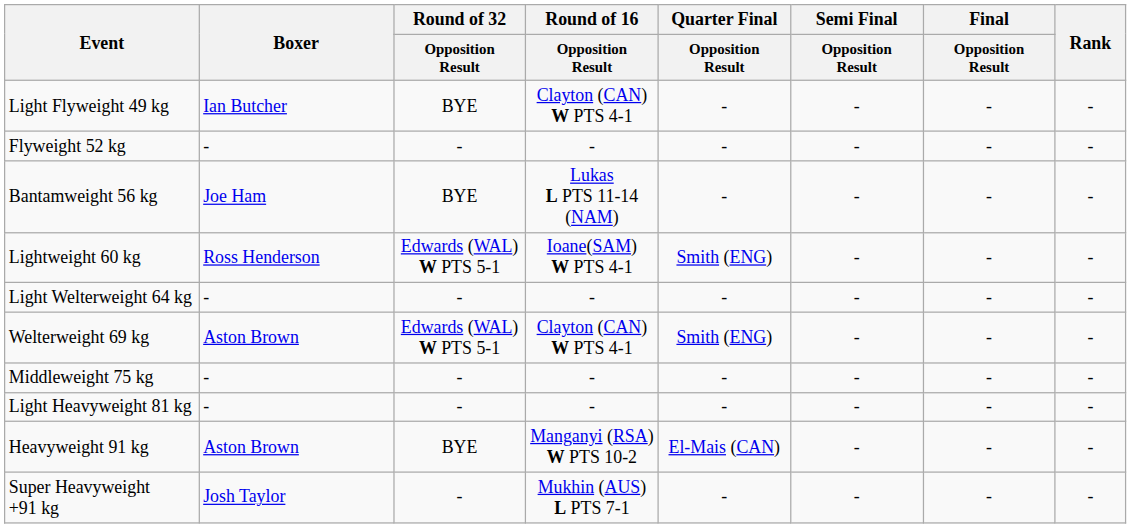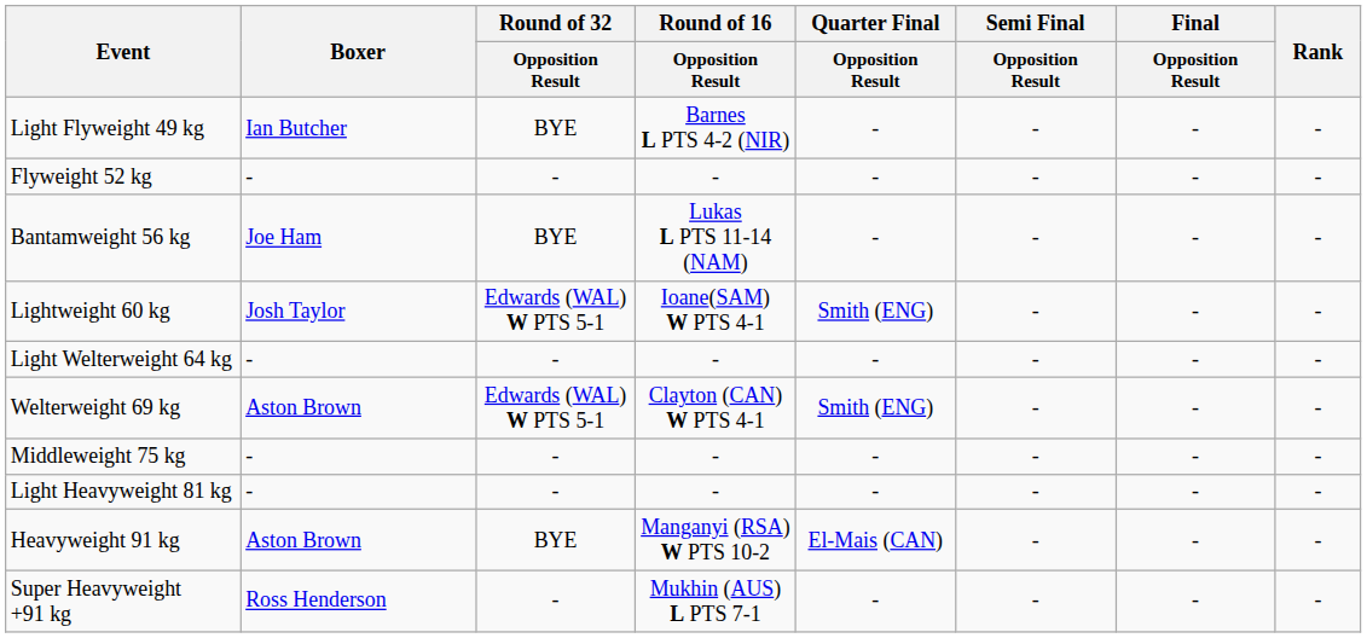 <table class=wikitable style="font-size:90%">
 <tr>
 <th rowspan="2" width=150>Event</th>
 <th rowspan="2" width=150>Boxer</th>
 <th width=100>Round of 32</th>
 <th width=100>Round of 16</th>
 <th width=100>Quarter Final</th>
 <th width=100>Semi Final</th>
 <th width=100>Final</th>
 <th rowspan=2 width=50>Rank</th>
 </tr>
 <tr>
 <th style="line-height:1em"><small>Opposition<br>Result</small></th>
 <th style="line-height:1em"><small>Opposition<br>Result</small></th>
 <th style="line-height:1em"><small>Opposition<br>Result</small></th>
 <th style="line-height:1em"><small>Opposition<br>Result</small></th>
 <th style="line-height:1em"><small>Opposition<br>Result</small></th>
 </tr>
 <tr>
 <td>Light Flyweight 49 kg</td>
 <td><a href='#'>Ian Butcher</a></td>
 <td align="center">BYE</td>
-<td align="center"><a href='#'>Clayton</a> (<a href='#'>CAN</a>)<br> <strong>W</strong> PTS 4-1</td>
+<td align="center"><a href='#'>Barnes</a><br><strong>L</strong> PTS 4-2 (<a href='#'>NIR</a>)</td>
 <td align="center">-</td>
 <td align="center">-</td>
 <td align="center">-</td>
 <td align="center">-</td>
 </tr>
 <tr>
 <td>Flyweight 52 kg</td>
 <td>-</td>
 <td align="center">-</td>
 <td align="center">-</td>
 <td align="center">-</td>
 <td align="center">-</td>
 <td align="center">-</td>
 <td align="center">-</td>
 </tr>
 <tr>
 <td>Bantamweight 56 kg</td>
 <td><a href='#'>Joe Ham</a></td>
 <td align="center">BYE</td>
 <td align="center"><a href='#'>Lukas</a><br><strong>L</strong> PTS 11-14 (<a href='#'>NAM</a>)</td>
 <td align="center">-</td>
 <td align="center">-</td>
 <td align="center">-</td>
 <td align="center">-</td>
 </tr>
 <tr>
 <td>Lightweight 60 kg</td>
-<td><a href='#'>Ross Henderson</a></td>
+<td><a href='#'>Josh Taylor</a></td>
 <td align="center"><a href='#'>Edwards</a> (<a href='#'>WAL</a>)<br><strong>W</strong> PTS 5-1</td>
 <td align="center"><a href='#'>Ioane</a>(<a href='#'>SAM</a>)<br><strong>W</strong> PTS 4-1</td>
 <td align="center"><a href='#'>Smith</a> (<a href='#'>ENG</a>)<br></td>
 <td align="center">-</td>
 <td align="center">-</td>
 <td align="center">-</td>
 </tr>
 <tr>
 <td>Light Welterweight 64 kg</td>
 <td>-</td>
 <td align="center">-</td>
 <td align="center">-</td>
 <td align="center">-</td>
 <td align="center">-</td>
 <td align="center">-</td>
 <td align="center">-</td>
 </tr>
 <tr>
 <td>Welterweight 69 kg</td>
 <td><a href='#'>Aston Brown</a></td>
 <td align="center"><a href='#'>Edwards</a> (<a href='#'>WAL</a>)<br><strong>W</strong> PTS 5-1</td>
 <td align="center"><a href='#'>Clayton</a> (<a href='#'>CAN</a>)<br> <strong>W</strong> PTS 4-1</td>
 <td align="center"><a href='#'>Smith</a> (<a href='#'>ENG</a>)<br></td>
 <td align="center">-</td>
 <td align="center">-</td>
 <td align="center">-</td>
 </tr>
 <tr>
 <td>Middleweight 75 kg</td>
 <td>-</td>
 <td align="center">-</td>
 <td align="center">-</td>
 <td align="center">-</td>
 <td align="center">-</td>
 <td align="center">-</td>
 <td align="center">-</td>
 </tr>
 <tr>
 <td>Light Heavyweight 81 kg</td>
 <td>-</td>
 <td align="center">-</td>
 <td align="center">-</td>
 <td align="center">-</td>
 <td align="center">-</td>
 <td align="center">-</td>
 <td align="center">-</td>
 </tr>
 <tr>
 <td>Heavyweight 91 kg</td>
 <td><a href='#'>Aston Brown</a></td>
 <td align="center">BYE</td>
 <td align="center"><a href='#'>Manganyi</a> (<a href='#'>RSA</a>)<br> <strong>W</strong> PTS 10-2</td>
 <td align="center"><a href='#'>El-Mais</a> (<a href='#'>CAN</a>)</td>
 <td align="center">-</td>
 <td align="center">-</td>
 <td align="center">-</td>
 </tr>
 <tr>
 <td>Super Heavyweight +91 kg</td>
-<td><a href='#'>Josh Taylor</a></td>
+<td><a href='#'>Ross Henderson</a></td>
 <td align="center">-</td>
 <td align="center"><a href='#'>Mukhin</a> (<a href='#'>AUS</a>)<br> <strong>L</strong> PTS 7-1</td>
 <td align="center">-</td>
 <td align="center">-</td>
 <td align="center">-</td>
 <td align="center">-</td>
 </tr>
 </table>
